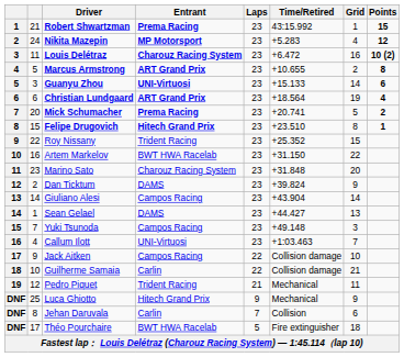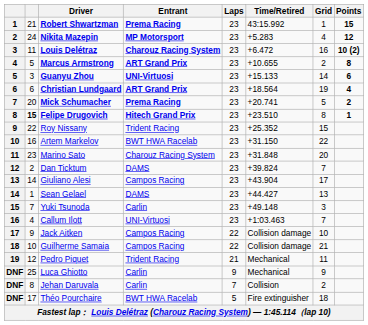 <table class="wikitable" style="font-size: 85%;">
 <tr>
 <th></th>
 <th></th>
 <th>Driver</th>
 <th>Entrant</th>
 <th>Laps</th>
 <th>Time/Retired</th>
 <th>Grid</th>
 <th>Points</th>
 </tr>
 <tr>
 <th>1</th>
 <td align="center">21</td>
 <td> <strong><a href='#'>Robert Shwartzman</a></strong></td>
 <td><strong><a href='#'>Prema Racing</a></strong></td>
 <td align="center">23</td>
 <td>43:15.992</td>
 <td align="center">1</td>
 <td align="center"><strong>15</strong></td>
 </tr>
 <tr>
 <th>2</th>
 <td align="center">24</td>
 <td> <strong><a href='#'>Nikita Mazepin</a></strong></td>
 <td><strong><a href='#'>MP Motorsport</a></strong></td>
 <td align="center">23</td>
 <td>+5.283</td>
 <td align="center">4</td>
 <td align="center"><strong>12</strong></td>
 </tr>
 <tr>
 <th>3</th>
 <td align="center">11</td>
 <td> <strong><a href='#'>Louis Delétraz</a></strong></td>
 <td><strong><a href='#'>Charouz Racing System</a></strong></td>
 <td align="center">23</td>
 <td>+6.472</td>
 <td align="center">16</td>
 <td align="center"><strong>10 (2)</strong></td>
 </tr>
 <tr>
 <th>4</th>
 <td align="center">5</td>
 <td> <strong><a href='#'>Marcus Armstrong</a></strong></td>
 <td><strong><a href='#'>ART Grand Prix</a></strong></td>
 <td align="center">23</td>
 <td>+10.655</td>
 <td align="center">2</td>
 <td align="center"><strong>8</strong></td>
 </tr>
 <tr>
 <th>5</th>
 <td align="center">3</td>
 <td> <strong><a href='#'>Guanyu Zhou</a></strong></td>
 <td><strong><a href='#'>UNI-Virtuosi</a></strong></td>
 <td align="center">23</td>
 <td>+15.133</td>
 <td align="center">14</td>
 <td align="center"><strong>6</strong></td>
 </tr>
 <tr>
 <th>6</th>
 <td align="center">6</td>
 <td> <strong><a href='#'>Christian Lundgaard</a></strong></td>
 <td><strong><a href='#'>ART Grand Prix</a></strong></td>
 <td align="center">23</td>
 <td>+18.564</td>
 <td align="center">19</td>
 <td align="center"><strong>4</strong></td>
 </tr>
 <tr>
 <th>7</th>
 <td align="center">20</td>
 <td> <strong><a href='#'>Mick Schumacher</a></strong></td>
 <td><strong><a href='#'>Prema Racing</a></strong></td>
 <td align="center">23</td>
 <td>+20.741</td>
 <td align="center">5</td>
 <td align="center"><strong>2</strong></td>
 </tr>
 <tr>
 <th>8</th>
-<td align="center">15</td>
+<td align="center"><strong>15</strong></td>
 <td> <strong><a href='#'>Felipe Drugovich</a></strong></td>
 <td><strong><a href='#'>Hitech Grand Prix</a></strong></td>
 <td align="center">23</td>
 <td>+23.510</td>
 <td align="center">8</td>
 <td align="center"><strong>1</strong></td>
 </tr>
 <tr>
 <th>9</th>
 <td align="center">22</td>
 <td> <a href='#'>Roy Nissany</a></td>
 <td><a href='#'>Trident Racing</a></td>
 <td align="center">23</td>
 <td>+25.352</td>
 <td align="center">15</td>
 <td align="center"></td>
 </tr>
 <tr>
 <th>10</th>
 <td align="center">16</td>
 <td> <a href='#'>Artem Markelov</a></td>
 <td><a href='#'>BWT HWA Racelab</a></td>
 <td align="center">23</td>
 <td>+31.150</td>
 <td align="center">22</td>
 <td align="center"></td>
 </tr>
 <tr>
 <th>11</th>
 <td align="center">23</td>
 <td> <a href='#'>Marino Sato</a></td>
 <td><a href='#'>Charouz Racing System</a></td>
 <td align="center">23</td>
 <td>+31.848</td>
 <td align="center">20</td>
 <td align="center"></td>
 </tr>
 <tr>
 <th>12</th>
 <td align="center">2</td>
 <td> <a href='#'>Dan Ticktum</a></td>
 <td><a href='#'>DAMS</a></td>
 <td align="center">23</td>
 <td>+39.824</td>
-<td align="center">9</td>
+<td align="center">7</td>
 <td align="center"></td>
 </tr>
 <tr>
 <th>13</th>
 <td align="center">14</td>
 <td> <a href='#'>Giuliano Alesi</a></td>
 <td><a href='#'>Campos Racing</a></td>
 <td align="center">23</td>
 <td>+43.904</td>
-<td align="center">14</td>
+<td align="center">17</td>
 <td align="center"></td>
 </tr>
 <tr>
 <th>14</th>
 <td align="center">1</td>
 <td> <a href='#'>Sean Gelael</a></td>
 <td><a href='#'>DAMS</a></td>
 <td align="center">23</td>
 <td>+44.427</td>
 <td align="center">13</td>
 <td align="center"></td>
 </tr>
 <tr>
 <th>15</th>
 <td align="center">7</td>
 <td> <a href='#'>Yuki Tsunoda</a></td>
-<td><a href='#'>Campos Racing</a></td>
+<td><a href='#'>Carlin</a></td>
 <td align="center">23</td>
 <td>+49.148</td>
 <td align="center">3</td>
 <td align="center"></td>
 </tr>
 <tr>
 <th>16</th>
 <td align="center">4</td>
 <td> <a href='#'>Callum Ilott</a></td>
 <td><a href='#'>UNI-Virtuosi</a></td>
 <td align="center">23</td>
 <td>+1:03.463</td>
 <td align="center">7</td>
 <td align="center"></td>
 </tr>
 <tr>
 <th>17</th>
 <td align="center">9</td>
 <td> <a href='#'>Jack Aitken</a></td>
 <td><a href='#'>Campos Racing</a></td>
 <td align="center">22</td>
 <td>Collision damage</td>
 <td align="center">10</td>
 <td align="center"></td>
 </tr>
 <tr>
 <th>18</th>
 <td align="center">10</td>
 <td> <a href='#'>Guilherme Samaia</a></td>
-<td><a href='#'>Carlin</a></td>
+<td><a href='#'>Campos Racing</a></td>
 <td align="center">22</td>
 <td>Collision damage</td>
 <td align="center">21</td>
 <td align="center"></td>
 </tr>
 <tr>
 <th>19</th>
 <td align="center">12</td>
 <td> <a href='#'>Pedro Piquet</a></td>
 <td><a href='#'>Trident Racing</a></td>
 <td align="center">21</td>
 <td>Mechanical</td>
 <td align="center">11</td>
 <td align="center"></td>
 </tr>
 <tr>
 <th>DNF</th>
 <td align="center">25</td>
 <td> <a href='#'>Luca Ghiotto</a></td>
-<td><a href='#'>Hitech Grand Prix</a></td>
+<td><a href='#'>Carlin</a></td>
 <td align="center">9</td>
 <td>Mechanical</td>
 <td align="center">9</td>
 <td align="center"></td>
 </tr>
 <tr>
 <th>DNF</th>
 <td align="center">8</td>
 <td>  <a href='#'>Jehan Daruvala</a></td>
 <td><a href='#'>Carlin</a></td>
 <td align="center">7</td>
 <td>Collision</td>
-<td align="center">6</td>
+<td align="center">2</td>
 <td align="center"></td>
 </tr>
 <tr>
 <th>DNF</th>
 <td align="center">17</td>
 <td> <a href='#'>Théo Pourchaire</a></td>
 <td><a href='#'>BWT HWA Racelab</a></td>
 <td align="center">5</td>
 <td>Fire extinguisher</td>
 <td align="center">18</td>
 <td align="center"></td>
 </tr>
 <tr>
 <th colspan="8" align="center"><em>Fastest lap： <a href='#'>Louis Delétraz</a> (<a href='#'>Charouz Racing System</a>) — 1:45.114（lap 10)</em></th>
 </tr>
 </table>
